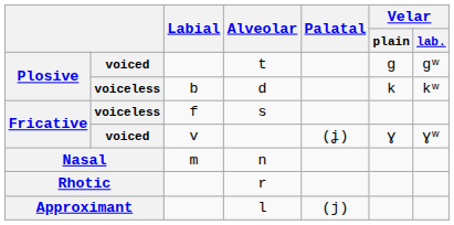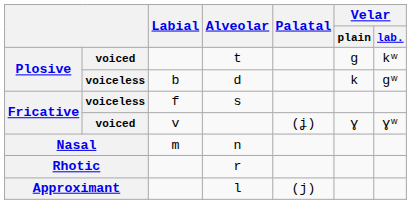 <table class="wikitable" style="text-align:center">
 <tr>
 <th colspan="2" rowspan="2"></th>
 <th rowspan="2"><a href='#'>Labial</a></th>
 <th rowspan="2"><a href='#'>Alveolar</a></th>
 <th rowspan="2"><a href='#'>Palatal</a></th>
 <th colspan="2"><a href='#'>Velar</a></th>
 </tr>
 <tr>
 <th><small>plain</small></th>
 <th><small><a href='#'>lab.</a></small></th>
 </tr>
 <tr>
 <th rowspan="2"><a href='#'>Plosive</a></th>
 <th><small>voiced</small></th>
 <td></td>
 <td>t</td>
 <td></td>
 <td>ɡ</td>
-<td>ɡʷ</td>
+<td>kʷ</td>
 </tr>
 <tr>
 <th><small>voiceless</small></th>
 <td>b</td>
 <td>d</td>
 <td></td>
 <td>k</td>
-<td>kʷ</td>
+<td>ɡʷ</td>
 </tr>
 <tr>
 <th rowspan="2"><a href='#'>Fricative</a></th>
 <th><small>voiceless</small></th>
 <td>f</td>
 <td>s</td>
 <td></td>
 <td></td>
 <td></td>
 </tr>
 <tr>
 <th><small>voiced</small></th>
 <td>v</td>
 <td></td>
 <td>(ʝ)</td>
 <td>ɣ</td>
 <td>ɣʷ</td>
 </tr>
 <tr>
 <th colspan="2"><a href='#'>Nasal</a></th>
 <td>m</td>
 <td>n</td>
 <td></td>
 <td></td>
 <td></td>
 </tr>
 <tr>
 <th colspan="2"><a href='#'>Rhotic</a></th>
 <td></td>
 <td>r</td>
 <td></td>
 <td></td>
 <td></td>
 </tr>
 <tr>
 <th colspan="2"><a href='#'>Approximant</a></th>
 <td></td>
 <td>l</td>
 <td>(j)</td>
 <td></td>
 <td></td>
 </tr>
 </table>
